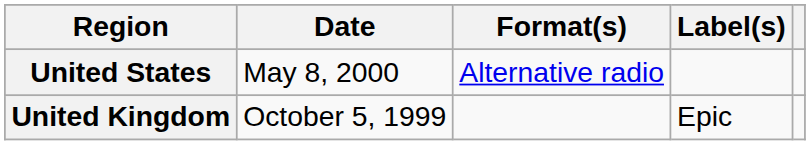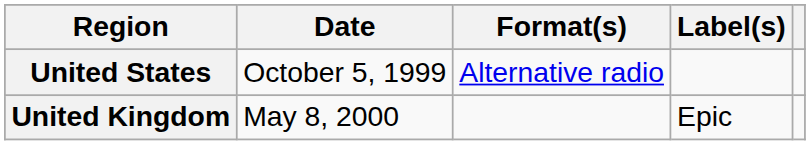 <table class="wikitable plainrowheaders" style="text-align:left">
 <tr>
 <th scope="col">Region</th>
 <th scope="col">Date</th>
 <th scope="col">Format(s)</th>
 <th scope="col">Label(s)</th>
 <th scope="col"></th>
 </tr>
 <tr>
 <th scope="row">United States</th>
-<td>May 8, 2000</td>
+<td>October 5, 1999</td>
 <td><a href='#'>Alternative radio</a></td>
 <td></td>
 <td></td>
 </tr>
 <tr>
 <th scope="row">United Kingdom</th>
-<td>October 5, 1999</td>
+<td>May 8, 2000</td>
 <td></td>
 <td>Epic</td>
 <td></td>
 </tr>
 </table>
